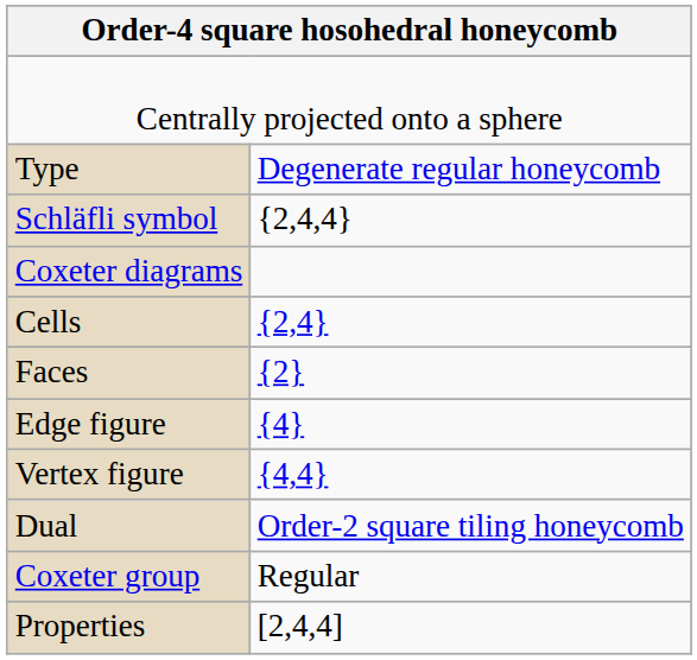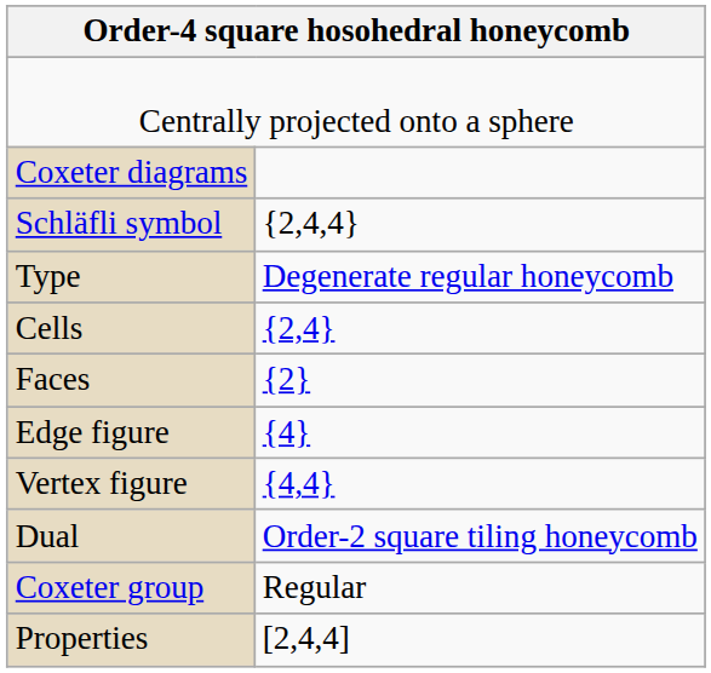 <table class="wikitable" align="right" style="margin-left:10px">
 <tr>
 <th bgcolor=#e7dcc3 colspan=2>Order-4 square hosohedral honeycomb</th>
 </tr>
 <tr align=center>
 <td colspan=2><br>Centrally projected onto a sphere</td>
 </tr>
 <tr>
-<td bgcolor=#e7dcc3>Type</td>
-<td><a href='#'>Degenerate regular honeycomb</a></td>
+<td bgcolor=#e7dcc3><a href='#'>Coxeter diagrams</a></td>
+<td><br></td>
 </tr>
 <tr>
 <td bgcolor=#e7dcc3><a href='#'>Schläfli symbol</a></td>
 <td>{2,4,4}</td>
 </tr>
 <tr>
-<td bgcolor=#e7dcc3><a href='#'>Coxeter diagrams</a></td>
-<td><br></td>
+<td bgcolor=#e7dcc3>Type</td>
+<td><a href='#'>Degenerate regular honeycomb</a></td>
 </tr>
 <tr>
 <td bgcolor=#e7dcc3>Cells</td>
 <td><a href='#'>{2,4}</a> </td>
 </tr>
 <tr>
 <td bgcolor=#e7dcc3>Faces</td>
 <td><a href='#'>{2}</a></td>
 </tr>
 <tr>
 <td bgcolor=#e7dcc3>Edge figure</td>
 <td><a href='#'>{4}</a></td>
 </tr>
 <tr>
 <td bgcolor=#e7dcc3>Vertex figure</td>
 <td><a href='#'>{4,4}</a><br></td>
 </tr>
 <tr>
 <td bgcolor=#e7dcc3>Dual</td>
 <td><a href='#'>Order-2 square tiling honeycomb</a></td>
 </tr>
 <tr>
 <td bgcolor=#e7dcc3><a href='#'>Coxeter group</a></td>
 <td>Regular</td>
 </tr>
 <tr>
 <td bgcolor=#e7dcc3>Properties</td>
 <td>[2,4,4]</td>
 </tr>
 </table>
